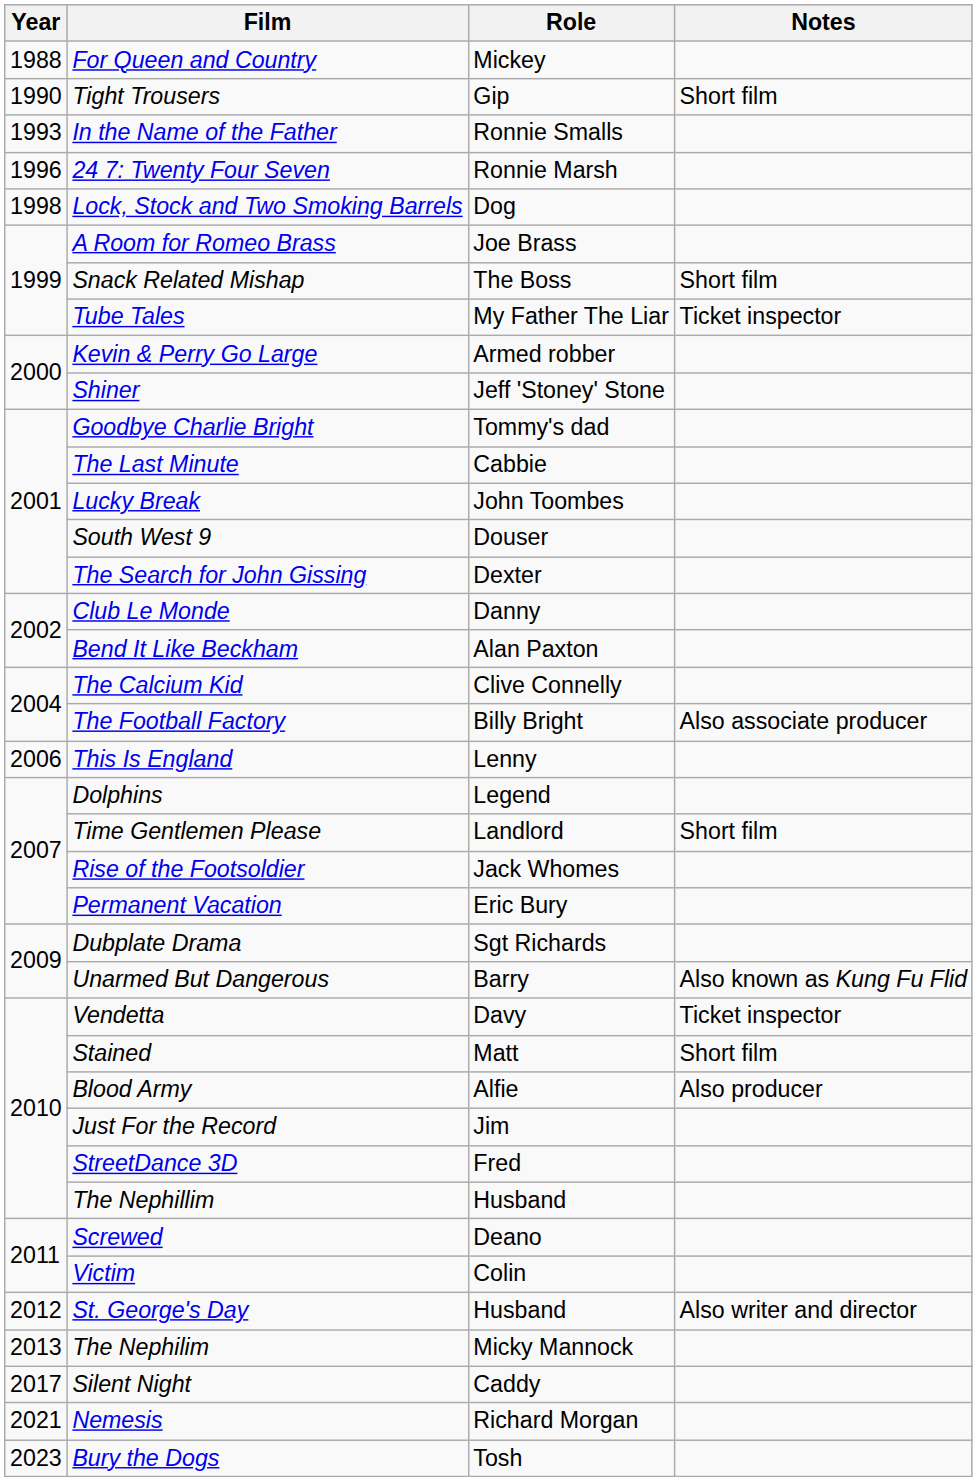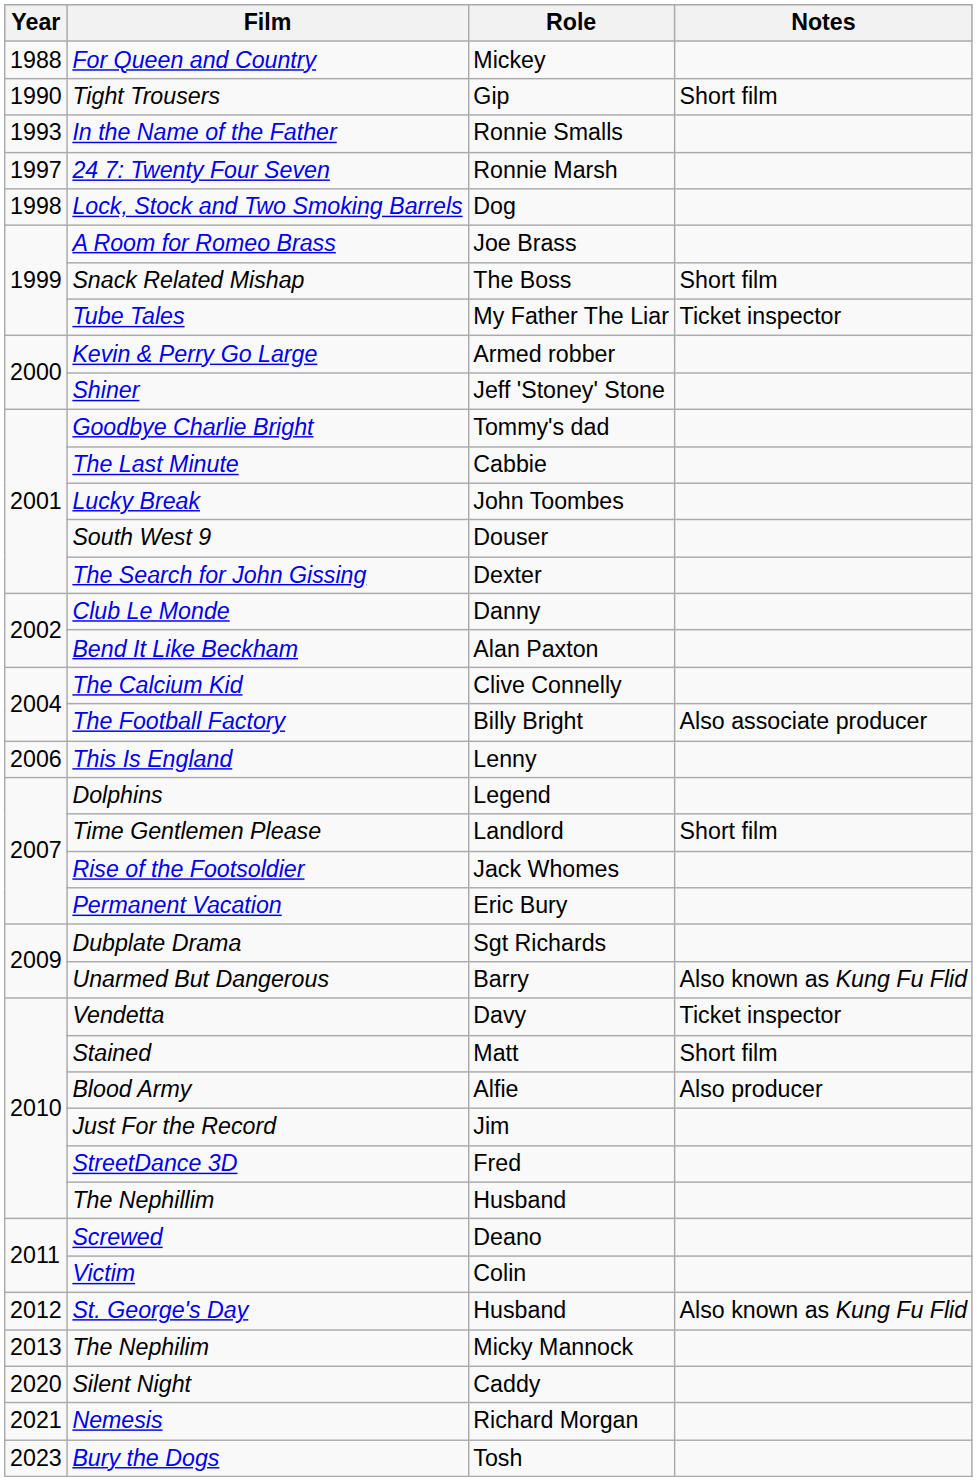 <table class="wikitable">
 <tr style="background:#b0c4de; text-align:center;">
 <th>Year</th>
 <th>Film</th>
 <th>Role</th>
 <th>Notes</th>
 </tr>
 <tr>
 <td>1988</td>
 <td><em><a href='#'>For Queen and Country</a></em></td>
 <td>Mickey</td>
 <td></td>
 </tr>
 <tr>
 <td>1990</td>
 <td><em>Tight Trousers</em></td>
 <td>Gip</td>
 <td>Short film</td>
 </tr>
 <tr>
 <td>1993</td>
 <td><em><a href='#'>In the Name of the Father</a></em></td>
 <td>Ronnie Smalls</td>
 <td></td>
 </tr>
 <tr>
-<td>1996</td>
+<td>1997</td>
 <td><em><a href='#'>24 7: Twenty Four Seven</a></em></td>
 <td>Ronnie Marsh</td>
 <td></td>
 </tr>
 <tr>
 <td>1998</td>
 <td><em><a href='#'>Lock, Stock and Two Smoking Barrels</a></em></td>
 <td>Dog</td>
 <td></td>
 </tr>
 <tr>
 <td rowspan="3">1999</td>
 <td><em><a href='#'>A Room for Romeo Brass</a></em></td>
 <td>Joe Brass</td>
 <td></td>
 </tr>
 <tr>
 <td><em>Snack Related Mishap</em></td>
 <td>The Boss</td>
 <td>Short film</td>
 </tr>
 <tr>
 <td><em><a href='#'>Tube Tales</a></em></td>
 <td>My Father The Liar</td>
 <td>Ticket inspector</td>
 </tr>
 <tr>
 <td rowspan="2">2000</td>
 <td><em><a href='#'>Kevin & Perry Go Large</a></em></td>
 <td>Armed robber</td>
 <td></td>
 </tr>
 <tr>
 <td><em><a href='#'>Shiner</a></em></td>
 <td>Jeff 'Stoney' Stone</td>
 <td></td>
 </tr>
 <tr>
 <td rowspan="5">2001</td>
 <td><em><a href='#'>Goodbye Charlie Bright</a></em></td>
 <td>Tommy's dad</td>
 <td></td>
 </tr>
 <tr>
 <td><em><a href='#'>The Last Minute</a></em></td>
 <td>Cabbie</td>
 <td></td>
 </tr>
 <tr>
 <td><em><a href='#'>Lucky Break</a></em></td>
 <td>John Toombes</td>
 <td></td>
 </tr>
 <tr>
 <td><em>South West 9</em></td>
 <td>Douser</td>
 <td></td>
 </tr>
 <tr>
 <td><em><a href='#'>The Search for John Gissing</a></em></td>
 <td>Dexter</td>
 <td></td>
 </tr>
 <tr>
 <td rowspan="2">2002</td>
 <td><em><a href='#'>Club Le Monde</a></em></td>
 <td>Danny</td>
 <td></td>
 </tr>
 <tr>
 <td><em><a href='#'>Bend It Like Beckham</a></em></td>
 <td>Alan Paxton</td>
 <td></td>
 </tr>
 <tr>
 <td rowspan="2">2004</td>
 <td><em><a href='#'>The Calcium Kid</a></em></td>
 <td>Clive Connelly</td>
 <td></td>
 </tr>
 <tr>
 <td><em><a href='#'>The Football Factory</a></em></td>
 <td>Billy Bright</td>
 <td>Also associate producer</td>
 </tr>
 <tr>
 <td>2006</td>
 <td><em><a href='#'>This Is England</a></em></td>
 <td>Lenny</td>
 <td></td>
 </tr>
 <tr>
 <td rowspan="4">2007</td>
 <td><em>Dolphins</em></td>
 <td>Legend</td>
 <td></td>
 </tr>
 <tr>
 <td><em>Time Gentlemen Please</em></td>
 <td>Landlord</td>
 <td>Short film</td>
 </tr>
 <tr>
 <td><em><a href='#'>Rise of the Footsoldier</a></em></td>
 <td>Jack Whomes</td>
 <td></td>
 </tr>
 <tr>
 <td><em><a href='#'>Permanent Vacation</a></em></td>
 <td>Eric Bury</td>
 <td></td>
 </tr>
 <tr>
 <td rowspan="2">2009</td>
 <td><em>Dubplate Drama</em></td>
 <td>Sgt Richards</td>
 <td></td>
 </tr>
 <tr>
 <td><em>Unarmed But Dangerous</em></td>
 <td>Barry</td>
 <td>Also known as <em>Kung Fu Flid</em></td>
 </tr>
 <tr>
 <td rowspan="6">2010</td>
 <td><em>Vendetta</em></td>
 <td>Davy</td>
 <td>Ticket inspector</td>
 </tr>
 <tr>
 <td><em>Stained</em></td>
 <td>Matt</td>
 <td>Short film</td>
 </tr>
 <tr>
 <td><em>Blood Army</em></td>
 <td>Alfie</td>
 <td>Also producer</td>
 </tr>
 <tr>
 <td><em>Just For the Record</em></td>
 <td>Jim</td>
 <td></td>
 </tr>
 <tr>
 <td><em><a href='#'>StreetDance 3D</a></em></td>
 <td>Fred</td>
 <td></td>
 </tr>
 <tr>
 <td><em>The Nephillim</em></td>
 <td>Husband</td>
 <td></td>
 </tr>
 <tr>
 <td rowspan="2">2011</td>
 <td><em><a href='#'>Screwed</a></em></td>
 <td>Deano</td>
 <td></td>
 </tr>
 <tr>
 <td><em><a href='#'>Victim</a></em></td>
 <td>Colin</td>
 <td></td>
 </tr>
 <tr>
 <td>2012</td>
 <td><em><a href='#'>St. George's Day</a></em></td>
 <td>Husband</td>
-<td>Also writer and director</td>
+<td>Also known as <em>Kung Fu Flid</em></td>
 </tr>
 <tr>
 <td>2013</td>
 <td><em>The Nephilim</em></td>
 <td>Micky Mannock</td>
 <td></td>
 </tr>
 <tr>
-<td>2017</td>
+<td>2020</td>
 <td><em>Silent Night</em></td>
 <td>Caddy</td>
 <td></td>
 </tr>
 <tr>
 <td>2021</td>
 <td><em><a href='#'>Nemesis</a></em></td>
 <td>Richard Morgan</td>
 <td></td>
 </tr>
 <tr>
 <td>2023</td>
 <td><em><a href='#'>Bury the Dogs</a></em></td>
 <td>Tosh</td>
 </tr>
 </table>
